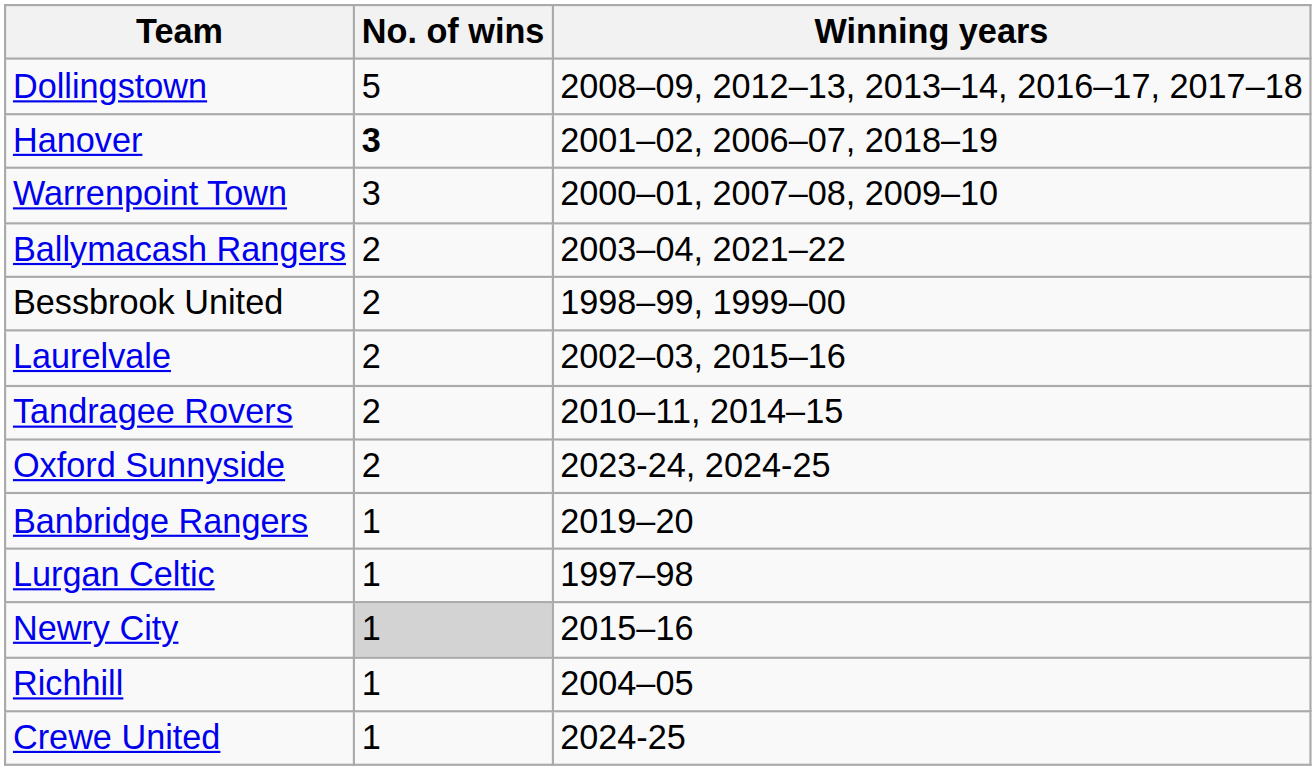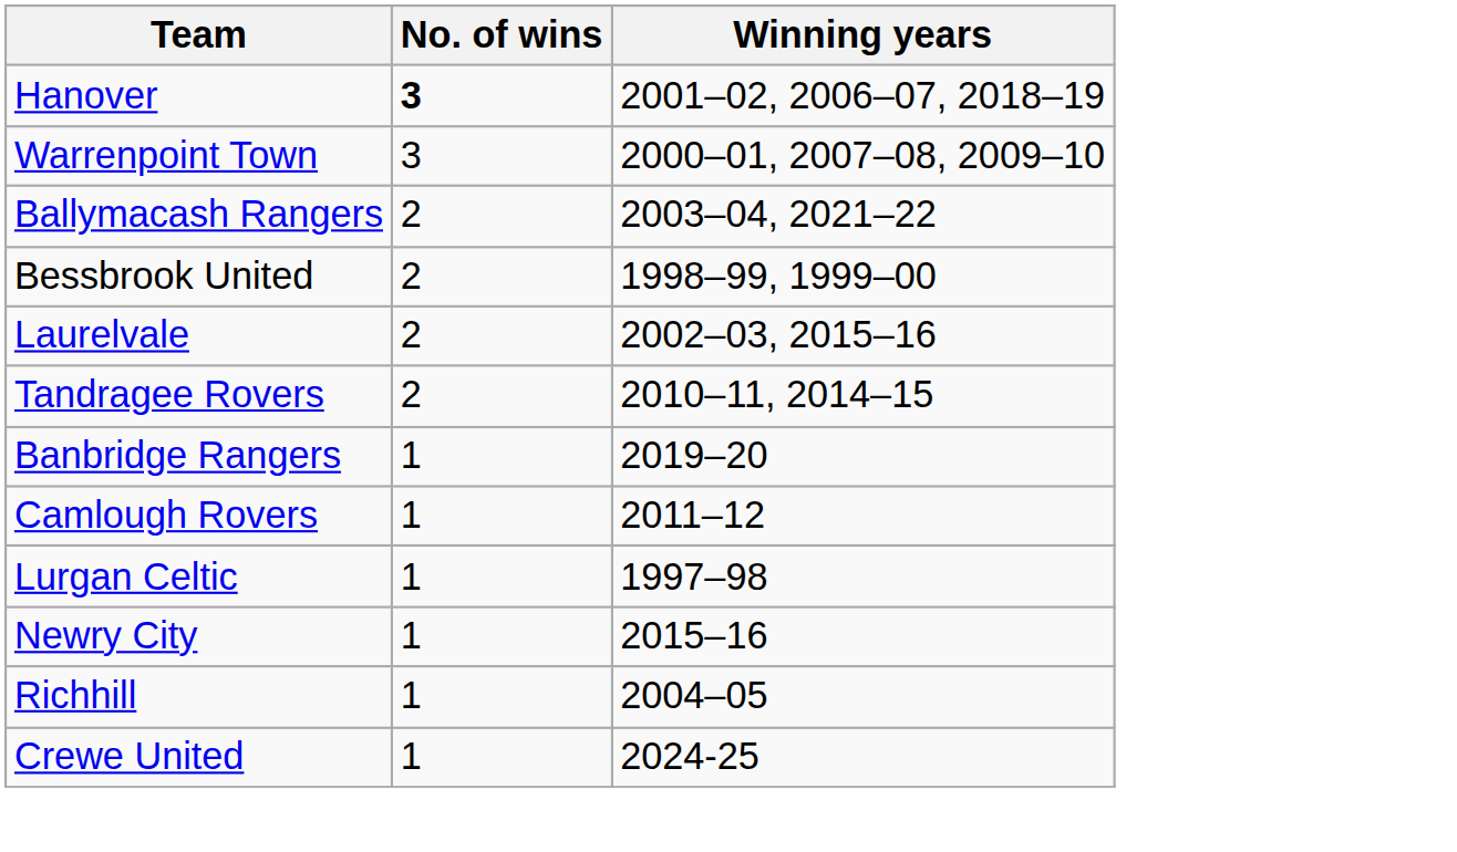 <table class="wikitable">
 <tr>
 <th>Team</th>
 <th>No. of wins</th>
 <th>Winning years</th>
-</tr>
-<tr>
-<td><a href='#'>Dollingstown</a></td>
-<td>5</td>
-<td>2008–09, 2012–13, 2013–14, 2016–17, 2017–18</td>
 </tr>
 <tr>
 <td><a href='#'>Hanover</a></td>
 <td><strong>3</strong></td>
 <td>2001–02, 2006–07, 2018–19</td>
 </tr>
 <tr>
 <td><a href='#'>Warrenpoint Town</a></td>
 <td>3</td>
 <td>2000–01, 2007–08, 2009–10</td>
 </tr>
 <tr>
 <td><a href='#'>Ballymacash Rangers</a></td>
 <td>2</td>
 <td>2003–04, 2021–22</td>
 </tr>
 <tr>
 <td>Bessbrook United</td>
 <td>2</td>
 <td>1998–99, 1999–00</td>
 </tr>
 <tr>
 <td><a href='#'>Laurelvale</a></td>
 <td>2</td>
 <td>2002–03, 2015–16</td>
 </tr>
 <tr>
 <td><a href='#'>Tandragee Rovers</a></td>
 <td>2</td>
 <td>2010–11, 2014–15</td>
 </tr>
 <tr>
-<td><a href='#'>Oxford Sunnyside</a></td>
-<td>2</td>
-<td>2023-24, 2024-25</td>
-</tr>
-<tr>
 <td><a href='#'>Banbridge Rangers</a></td>
 <td>1</td>
 <td>2019–20</td>
+</tr>
+<tr>
+<td><a href='#'>Camlough Rovers</a></td>
+<td>1</td>
+<td>2011–12</td>
 </tr>
 <tr>
 <td><a href='#'>Lurgan Celtic</a></td>
 <td>1</td>
 <td>1997–98</td>
 </tr>
 <tr>
 <td><a href='#'>Newry City</a></td>
-<td style="background: lightgrey;">1</td>
+<td>1</td>
 <td>2015–16</td>
 </tr>
 <tr>
 <td><a href='#'>Richhill</a></td>
 <td>1</td>
 <td>2004–05</td>
 </tr>
 <tr>
 <td><a href='#'>Crewe United</a></td>
 <td>1</td>
 <td>2024-25</td>
 </tr>
 </table>
